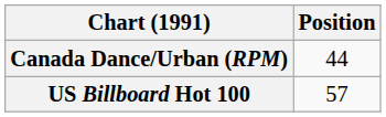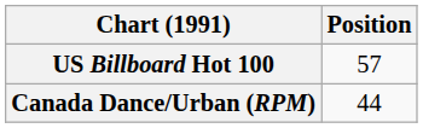 <table class="wikitable plainrowheaders" style="text-align:center">
 <tr>
 <th>Chart (1991)</th>
 <th>Position</th>
 </tr>
 <tr>
+<th scope="row">US <em>Billboard</em> Hot 100</th>
+<td>57</td>
+</tr>
+<tr>
 <th scope="row">Canada Dance/Urban (<em>RPM</em>)</th>
 <td>44</td>
 </tr>
-<tr>
-<th scope="row">US <em>Billboard</em> Hot 100</th>
-<td>57</td>
-</tr>
 </table>
